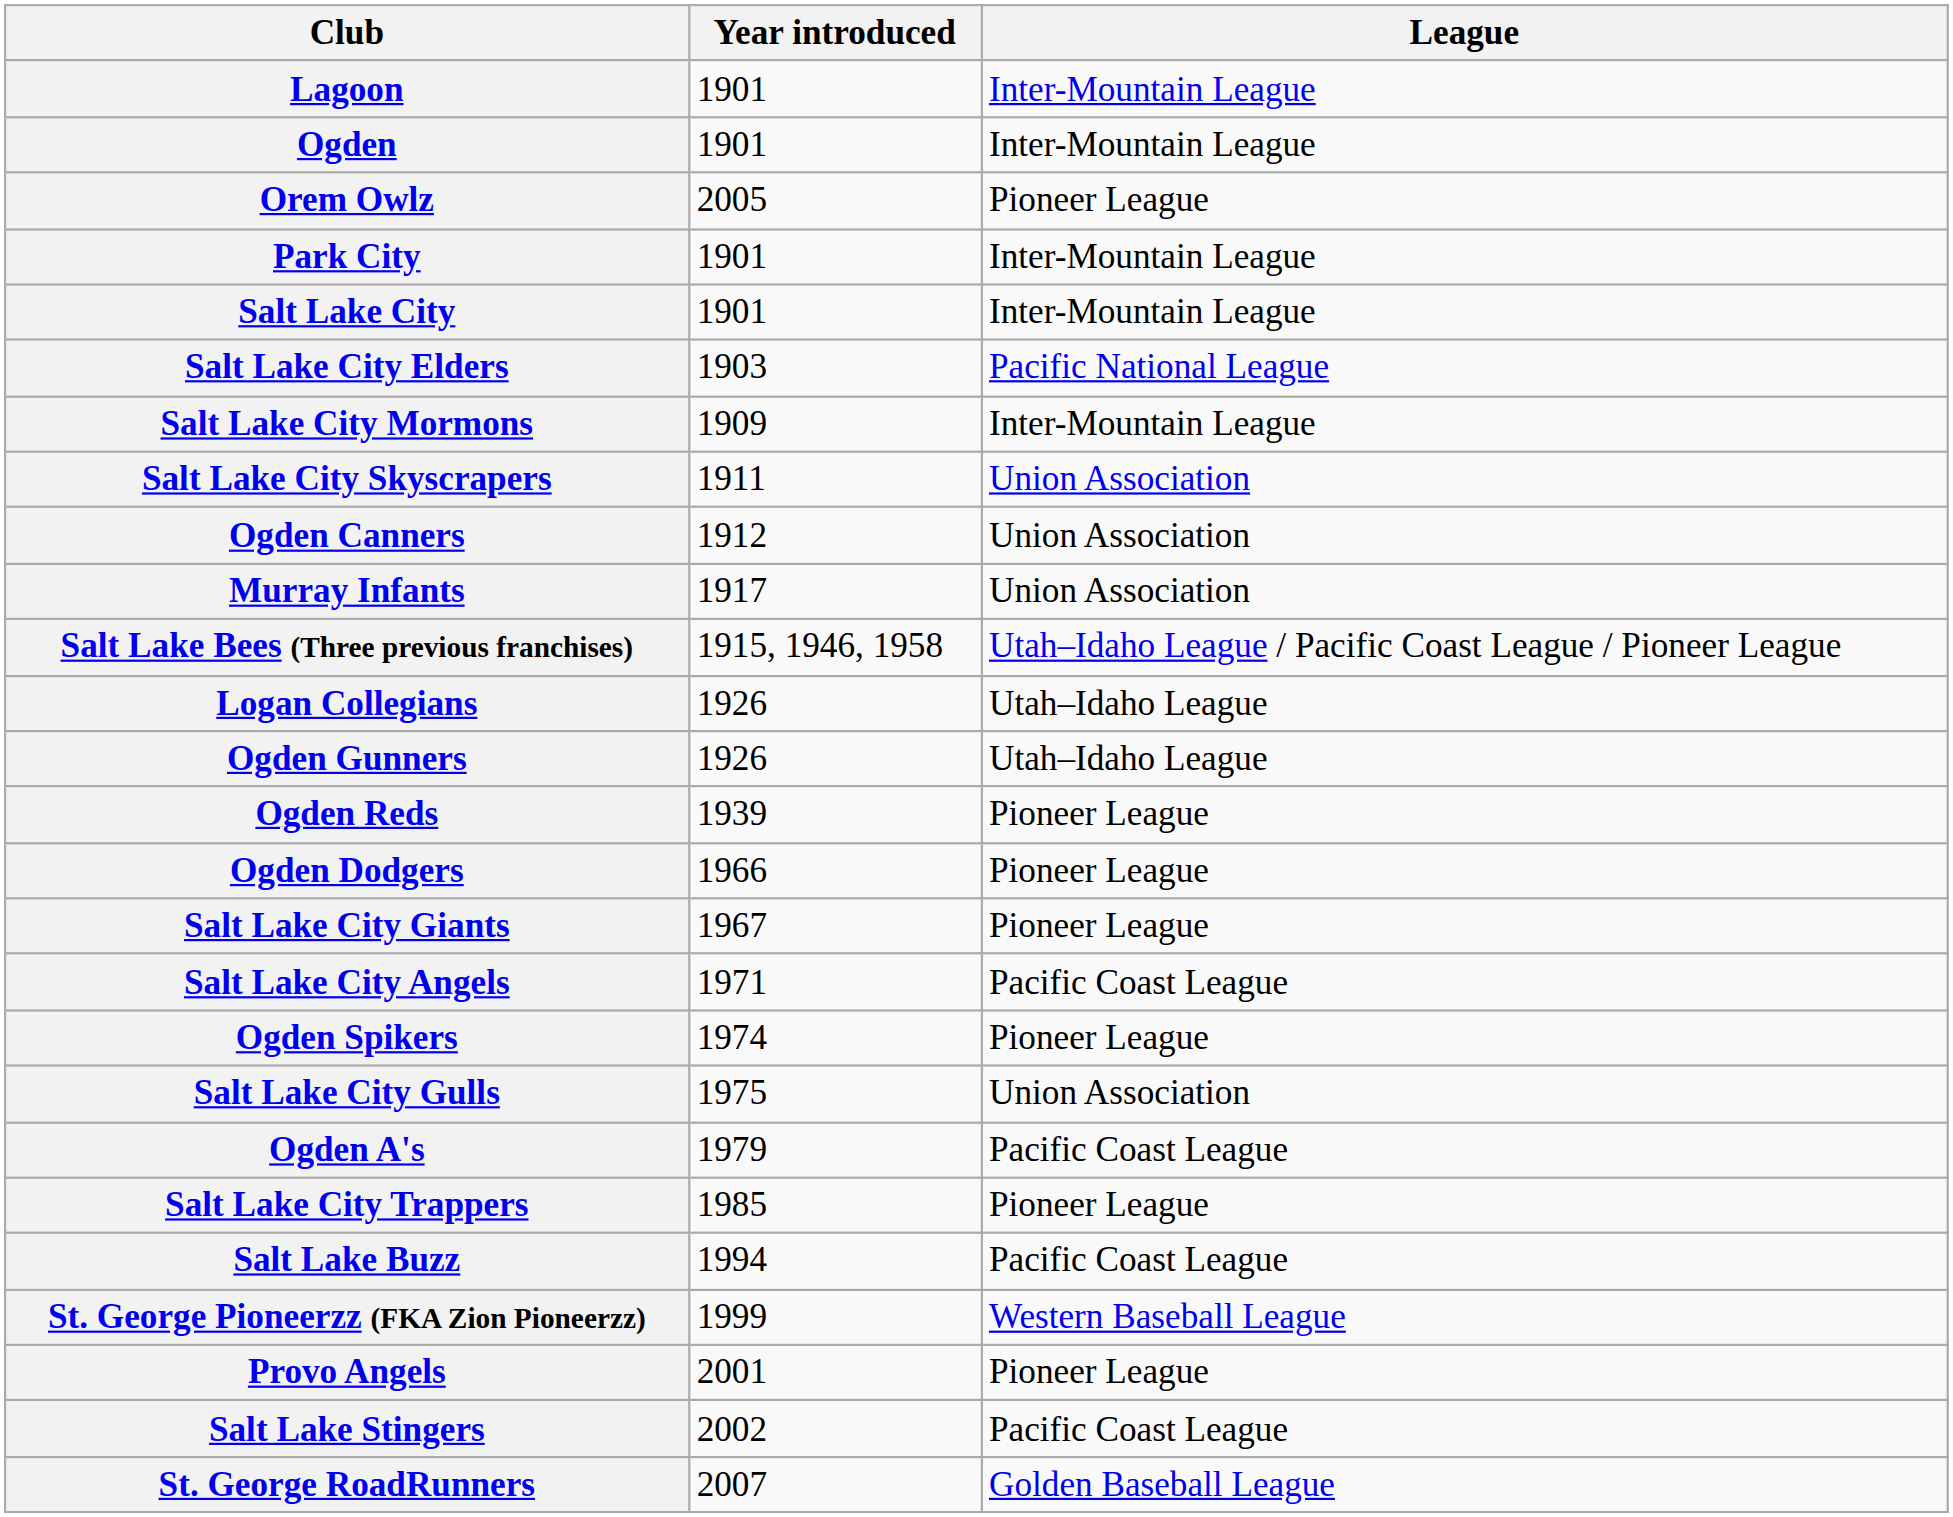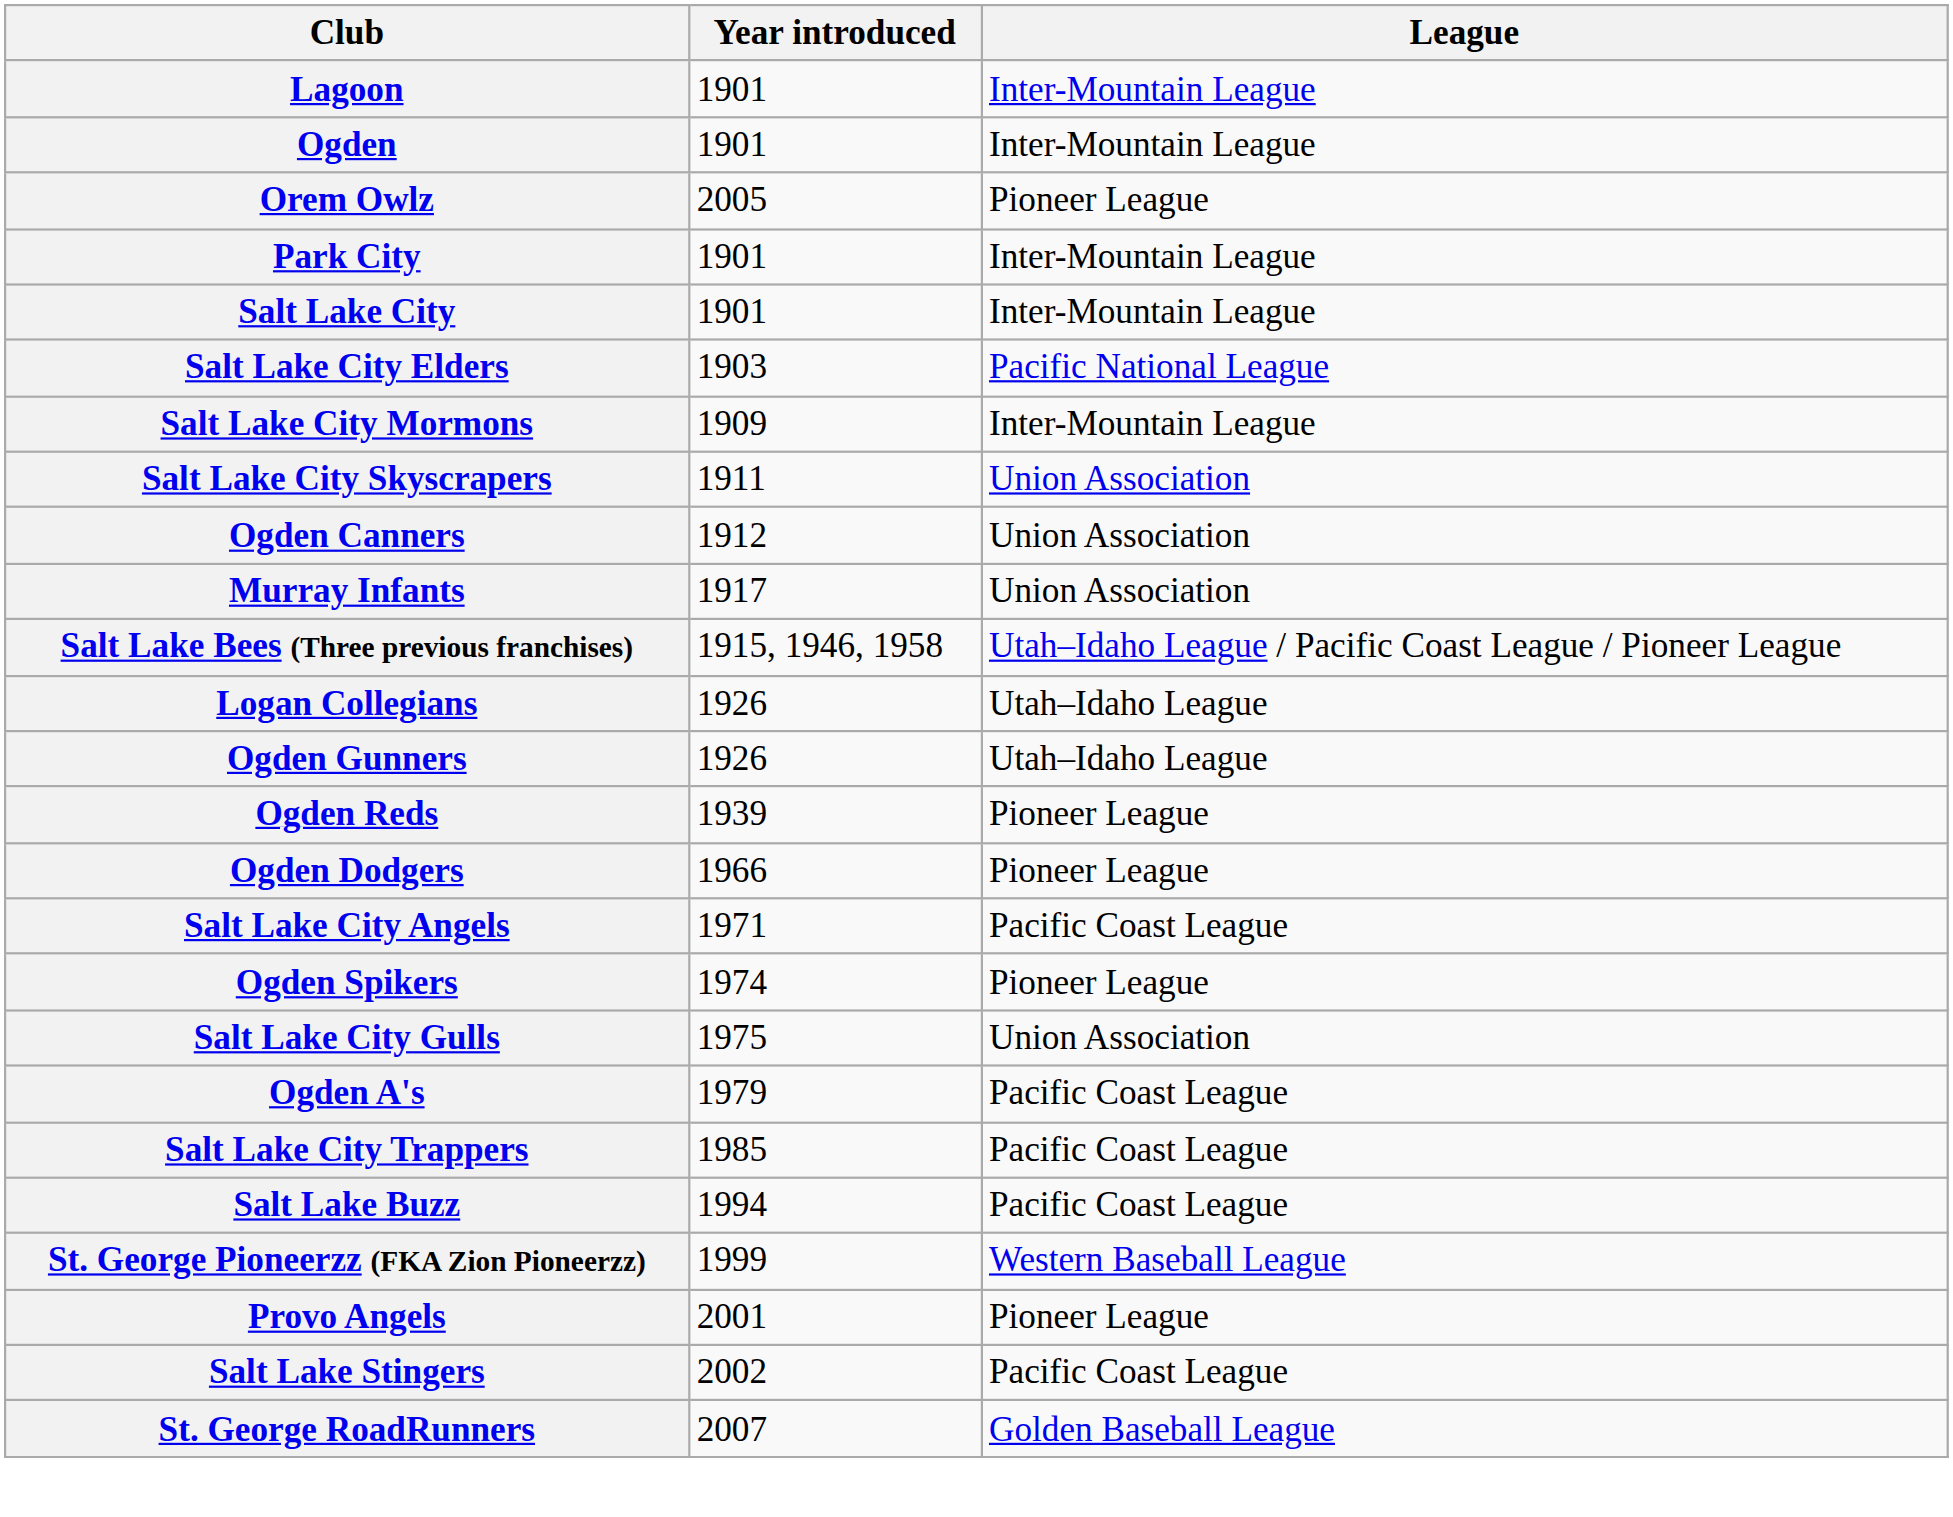 <table class="wikitable plainrowheaders portable sticky-header col2center" style="width:100%;">
 <tr>
 <th scope="col">Club</th>
 <th scope="col">Year introduced</th>
 <th scope="col">League</th>
 </tr>
 <tr>
 <th scope="row"><a href='#'>Lagoon</a></th>
 <td>1901</td>
 <td><a href='#'>Inter-Mountain League</a></td>
 </tr>
 <tr>
 <th scope="row"><a href='#'>Ogden</a></th>
 <td>1901</td>
 <td>Inter-Mountain League</td>
 </tr>
 <tr>
 <th scope="row"><a href='#'>Orem Owlz</a></th>
 <td>2005</td>
 <td>Pioneer League</td>
 </tr>
 <tr>
 <th scope="row"><a href='#'>Park City</a></th>
 <td>1901</td>
 <td>Inter-Mountain League</td>
 </tr>
 <tr>
 <th scope="row"><a href='#'>Salt Lake City</a></th>
 <td>1901</td>
 <td>Inter-Mountain League</td>
 </tr>
 <tr>
 <th scope="row"><a href='#'>Salt Lake City Elders</a></th>
 <td>1903</td>
 <td><a href='#'>Pacific National League</a></td>
 </tr>
 <tr>
 <th scope="row"><a href='#'>Salt Lake City Mormons</a></th>
 <td>1909</td>
 <td>Inter-Mountain League</td>
 </tr>
 <tr>
 <th scope="row"><a href='#'>Salt Lake City Skyscrapers</a></th>
 <td>1911</td>
 <td><a href='#'>Union Association</a></td>
 </tr>
 <tr>
 <th scope="row"><a href='#'>Ogden Canners</a></th>
 <td>1912</td>
 <td>Union Association</td>
 </tr>
 <tr>
 <th scope="row"><a href='#'>Murray Infants</a></th>
 <td>1917</td>
 <td>Union Association</td>
 </tr>
 <tr>
 <th scope="row"><a href='#'>Salt Lake Bees</a> <small>(Three previous franchises)</small></th>
 <td>1915, 1946, 1958</td>
 <td><a href='#'>Utah–Idaho League</a> / Pacific Coast League / Pioneer League</td>
 </tr>
 <tr>
 <th scope="row"><a href='#'>Logan Collegians</a></th>
 <td>1926</td>
 <td>Utah–Idaho League</td>
 </tr>
 <tr>
 <th scope="row"><a href='#'>Ogden Gunners</a></th>
 <td>1926</td>
 <td>Utah–Idaho League</td>
 </tr>
 <tr>
 <th scope="row"><a href='#'>Ogden Reds</a></th>
 <td>1939</td>
 <td>Pioneer League</td>
 </tr>
 <tr>
 <th scope="row"><a href='#'>Ogden Dodgers</a></th>
 <td>1966</td>
 <td>Pioneer League</td>
 </tr>
 <tr>
-<th scope="row"><a href='#'>Salt Lake City Giants</a></th>
-<td>1967</td>
-<td>Pioneer League</td>
-</tr>
-<tr>
 <th scope="row"><a href='#'>Salt Lake City Angels</a></th>
 <td>1971</td>
 <td>Pacific Coast League</td>
 </tr>
 <tr>
 <th scope="row"><a href='#'>Ogden Spikers</a></th>
 <td>1974</td>
 <td>Pioneer League</td>
 </tr>
 <tr>
 <th scope="row"><a href='#'>Salt Lake City Gulls</a></th>
 <td>1975</td>
 <td>Union Association</td>
 </tr>
 <tr>
 <th scope="row"><a href='#'>Ogden A's</a></th>
 <td>1979</td>
 <td>Pacific Coast League</td>
 </tr>
 <tr>
 <th scope="row"><a href='#'>Salt Lake City Trappers</a></th>
 <td>1985</td>
-<td>Pioneer League</td>
+<td>Pacific Coast League</td>
 </tr>
 <tr>
 <th scope="row"><a href='#'>Salt Lake Buzz</a></th>
 <td>1994</td>
 <td>Pacific Coast League</td>
 </tr>
 <tr>
 <th scope="row"><a href='#'>St. George Pioneerzz</a> <small> (FKA Zion Pioneerzz)</small></th>
 <td>1999</td>
 <td><a href='#'>Western Baseball League</a></td>
 </tr>
 <tr>
 <th scope="row"><a href='#'>Provo Angels</a></th>
 <td>2001</td>
 <td>Pioneer League</td>
 </tr>
 <tr>
 <th scope="row"><a href='#'>Salt Lake Stingers</a></th>
 <td>2002</td>
 <td>Pacific Coast League</td>
 </tr>
 <tr>
 <th scope="row"><a href='#'>St. George RoadRunners</a></th>
 <td>2007</td>
 <td><a href='#'>Golden Baseball League</a></td>
 </tr>
 <tr>
 </tr>
 </table>
